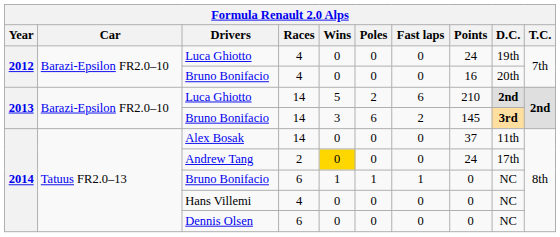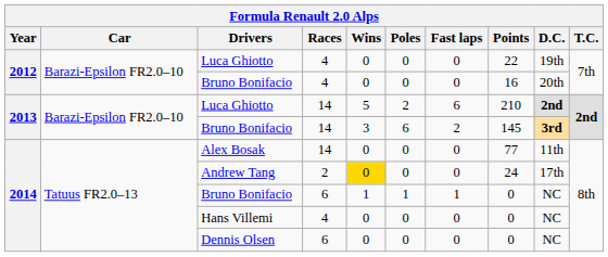 <table class="wikitable collapsible" style="font-size:85%; width:600px; text-align:center">
 <tr>
 <th colspan=10><a href='#'>Formula Renault 2.0 Alps</a></th>
 </tr>
 <tr>
 <th>Year</th>
 <th>Car</th>
 <th>Drivers</th>
 <th>Races</th>
 <th>Wins</th>
 <th>Poles</th>
 <th>Fast laps</th>
 <th>Points</th>
 <th>D.C.</th>
 <th>T.C.</th>
 </tr>
 <tr>
 <th rowspan="2"><a href='#'>2012</a></th>
 <td rowspan=2 align=left><a href='#'>Barazi-Epsilon</a> FR2.0–10</td>
 <td align=left> <a href='#'>Luca Ghiotto</a></td>
 <td>4</td>
 <td>0</td>
 <td>0</td>
 <td>0</td>
-<td>24</td>
+<td>22</td>
 <td>19th</td>
 <td rowspan=2>7th</td>
 </tr>
 <tr>
 <td align=left> <a href='#'>Bruno Bonifacio</a></td>
 <td>4</td>
 <td>0</td>
 <td>0</td>
 <td>0</td>
 <td>16</td>
 <td>20th</td>
 </tr>
 <tr>
 <th rowspan="2"><a href='#'>2013</a></th>
 <td rowspan=2 align=left><a href='#'>Barazi-Epsilon</a> FR2.0–10</td>
 <td align=left> <a href='#'>Luca Ghiotto</a></td>
 <td>14</td>
 <td>5</td>
 <td>2</td>
 <td>6</td>
 <td>210</td>
 <td style="background:#DFDFDF;"><strong>2nd</strong></td>
 <td rowspan=2 style="background:#DFDFDF;"><strong>2nd</strong></td>
 </tr>
 <tr>
 <td align=left> <a href='#'>Bruno Bonifacio</a></td>
 <td>14</td>
 <td>3</td>
 <td>6</td>
 <td>2</td>
 <td>145</td>
 <td style="background:#FFDF9F;"><strong>3rd</strong></td>
 </tr>
 <tr>
 <th rowspan="5"><a href='#'>2014</a></th>
 <td rowspan=5 align=left><a href='#'>Tatuus</a> FR2.0–13</td>
 <td align=left> <a href='#'>Alex Bosak</a></td>
 <td>14</td>
 <td>0</td>
 <td>0</td>
 <td>0</td>
-<td>37</td>
+<td>77</td>
 <td>11th</td>
 <td rowspan=5>8th</td>
 </tr>
 <tr>
 <td align=left> <a href='#'>Andrew Tang</a></td>
 <td>2</td>
 <td style="background: gold;">0</td>
 <td>0</td>
 <td>0</td>
 <td>24</td>
 <td>17th</td>
 </tr>
 <tr>
 <td align=left> <a href='#'>Bruno Bonifacio</a></td>
 <td>6</td>
 <td>1</td>
 <td>1</td>
 <td>1</td>
 <td>0</td>
 <td>NC</td>
 </tr>
 <tr>
 <td align=left> Hans Villemi</td>
 <td>4</td>
 <td>0</td>
 <td>0</td>
 <td>0</td>
 <td>0</td>
 <td>NC</td>
 </tr>
 <tr>
 <td align=left> <a href='#'>Dennis Olsen</a></td>
 <td>6</td>
 <td>0</td>
 <td>0</td>
 <td>0</td>
 <td>0</td>
 <td>NC</td>
 </tr>
 </table>
